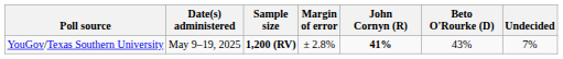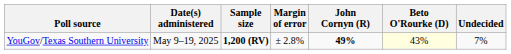 <table class="wikitable" style="font-size:90%;text-align:center;">
 <tr valign=bottom>
 <th>Poll source</th>
 <th>Date(s)<br>administered</th>
 <th>Sample<br>size</th>
 <th>Margin<br>of error</th>
 <th style="width:100px;">John<br>Cornyn (R)</th>
 <th style="width:100px;">Beto<br>O'Rourke (D)</th>
 <th>Undecided</th>
 </tr>
 <tr>
 <td style="text-align:left;"><a href='#'>YouGov</a>/<a href='#'>Texas Southern University</a></td>
 <td>May 9–19, 2025</td>
 <td><strong>1,200 (RV)</strong></td>
 <td>± 2.8%</td>
-<td><strong>41%</strong></td>
-<td>43%</td>
+<td><strong>49%</strong></td>
+<td style="background: lightyellow;">43%</td>
 <td>7%</td>
 </tr>
 </table>
